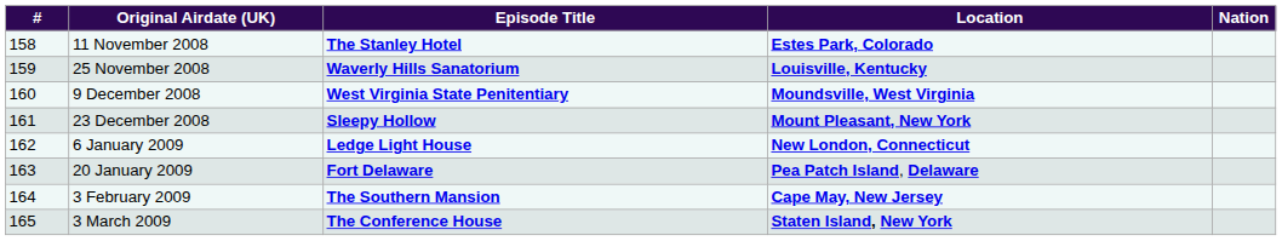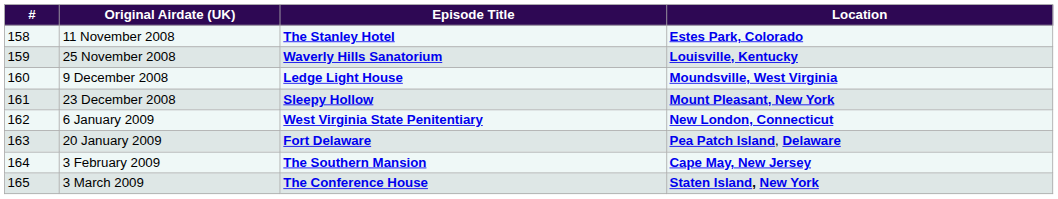 <table class="wikitable" id="series_list" style="margin: auto; width: 100%">
 <tr style="background:#2e0854; color:white;">
 <th style="width:5%; background:#2e0854;"><strong>#</strong></th>
 <th style="width:20%; background:#2e0854;"><strong>Original Airdate (UK)</strong></th>
 <th style="width:35%; background:#2e0854;"><strong>Episode Title</strong></th>
 <th style="width:35%; background:#2e0854;"><strong>Location</strong></th>
-<th style="width:20%; background:#2e0854;"><strong>Nation</strong></th>
 </tr>
 <tr style="background:#eff8f7;">
 <td>158</td>
 <td>11 November 2008</td>
 <td><strong><a href='#'>The Stanley Hotel</a></strong></td>
 <td><strong><a href='#'>Estes Park, Colorado</a></strong></td>
-<td></td>
 </tr>
 <tr style="background:#dee7e6;">
 <td>159</td>
 <td>25 November 2008</td>
 <td><strong><a href='#'>Waverly Hills Sanatorium</a></strong></td>
 <td><strong><a href='#'>Louisville, Kentucky</a></strong></td>
-<td></td>
 </tr>
 <tr style="background:#eff8f7;">
 <td>160</td>
 <td>9 December 2008</td>
-<td><strong><a href='#'>West Virginia State Penitentiary</a></strong></td>
+<td><strong><a href='#'>Ledge Light House</a></strong></td>
 <td><strong><a href='#'>Moundsville, West Virginia</a></strong></td>
-<td></td>
 </tr>
 <tr style="background:#dee7e6;">
 <td>161</td>
 <td>23 December 2008</td>
 <td><strong><a href='#'>Sleepy Hollow</a></strong></td>
 <td><strong><a href='#'>Mount Pleasant, New York</a></strong></td>
-<td></td>
 </tr>
 <tr style="background:#eff8f7;">
 <td>162</td>
 <td>6 January 2009</td>
-<td><strong><a href='#'>Ledge Light House</a></strong></td>
+<td><strong><a href='#'>West Virginia State Penitentiary</a></strong></td>
 <td><strong><a href='#'>New London, Connecticut</a></strong></td>
-<td></td>
 </tr>
 <tr style="background:#dee7e6;">
 <td>163</td>
 <td>20 January 2009</td>
 <td><strong><a href='#'>Fort Delaware</a></strong></td>
 <td><strong><a href='#'>Pea Patch Island</a></strong>, <strong><a href='#'>Delaware</a></strong></td>
-<td></td>
 </tr>
 <tr style="background:#eff8f7;">
 <td>164</td>
 <td>3 February 2009</td>
 <td><strong><a href='#'>The Southern Mansion</a></strong></td>
 <td><strong><a href='#'>Cape May, New Jersey</a></strong></td>
-<td></td>
 </tr>
 <tr style="background:#dee7e6;">
 <td>165</td>
 <td>3 March 2009</td>
 <td><strong><a href='#'>The Conference House</a></strong></td>
 <td><strong><a href='#'>Staten Island</a>, <a href='#'>New York</a></strong></td>
-<td></td>
 </tr>
 </table>
